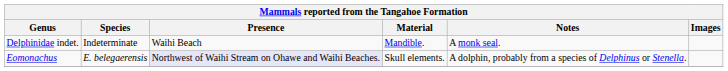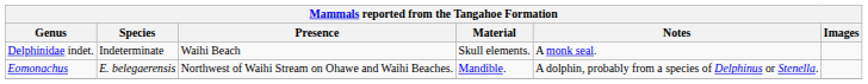 <table class="wikitable" align="center">
 <tr>
 <th colspan="6" align="center"><strong><a href='#'>Mammals</a> reported from the Tangahoe Formation</strong></th>
 </tr>
 <tr>
 <th>Genus</th>
 <th>Species</th>
 <th>Presence</th>
 <th><strong>Material</strong></th>
 <th>Notes</th>
 <th>Images</th>
 </tr>
 <tr>
 <td><a href='#'>Delphinidae</a> indet.</td>
 <td>Indeterminate</td>
 <td>Waihi Beach</td>
-<td><a href='#'>Mandible</a>.</td>
+<td>Skull elements.</td>
 <td>A <a href='#'>monk seal</a>.</td>
 <td></td>
 </tr>
 <tr>
 <td><em><a href='#'>Eomonachus</a></em></td>
 <td><em>E. belegaerensis</em></td>
-<td style="background: lavender;">Northwest of Waihi Stream on Ohawe and Waihi Beaches.</td>
-<td>Skull elements.</td>
+<td>Northwest of Waihi Stream on Ohawe and Waihi Beaches.</td>
+<td><a href='#'>Mandible</a>.</td>
 <td>A dolphin, probably from a species of <em><a href='#'>Delphinus</a></em> or <em><a href='#'>Stenella</a></em>.</td>
 <td></td>
 </tr>
 <tr>
 </tr>
 </table>
